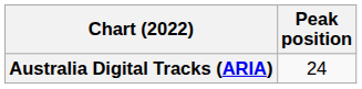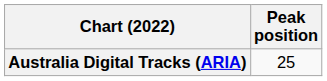 <table class="wikitable plainrowheaders">
 <tr>
 <th scope="col">Chart (2022)</th>
 <th scope="col">Peak<br>position</th>
 </tr>
 <tr>
 <th scope="row">Australia Digital Tracks (<a href='#'>ARIA</a>)</th>
-<td align="center">24</td>
+<td align="center">25</td>
 </tr>
 </table>
